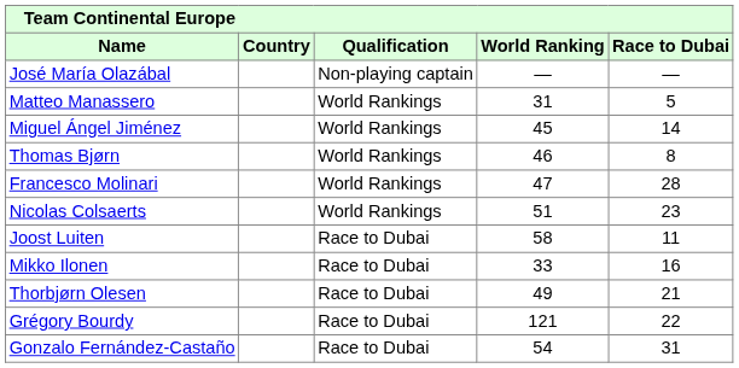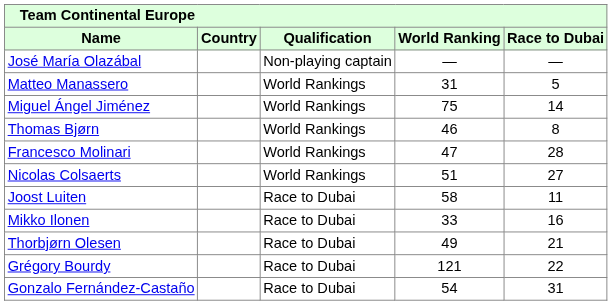 <table border="1" cellpadding="3" style="border-collapse: collapse;">
 <tr style="background:#dfd;">
 <td colspan=5>   <strong>Team Continental Europe</strong></td>
 </tr>
 <tr style="background:#dfd;">
 <th>Name</th>
 <th>Country</th>
 <th>Qualification</th>
 <th>World Ranking</th>
 <th>Race to Dubai</th>
 </tr>
 <tr>
 <td><a href='#'>José María Olazábal</a></td>
 <td></td>
 <td>Non-playing captain</td>
 <td style="text-align:center;">—</td>
 <td style="text-align:center;">—</td>
 </tr>
 <tr>
 <td><a href='#'>Matteo Manassero</a></td>
 <td></td>
 <td>World Rankings</td>
 <td style="text-align:center;">31</td>
 <td style="text-align:center;">5</td>
 </tr>
 <tr>
 <td><a href='#'>Miguel Ángel Jiménez</a></td>
 <td></td>
 <td>World Rankings</td>
-<td style="text-align:center;">45</td>
+<td style="text-align:center;">75</td>
 <td style="text-align:center;">14</td>
 </tr>
 <tr>
 <td><a href='#'>Thomas Bjørn</a></td>
 <td></td>
 <td>World Rankings</td>
 <td style="text-align:center;">46</td>
 <td style="text-align:center;">8</td>
 </tr>
 <tr>
 <td><a href='#'>Francesco Molinari</a></td>
 <td></td>
 <td>World Rankings</td>
 <td style="text-align:center;">47</td>
 <td style="text-align:center;">28</td>
 </tr>
 <tr>
 <td><a href='#'>Nicolas Colsaerts</a></td>
 <td></td>
 <td>World Rankings</td>
 <td style="text-align:center;">51</td>
-<td style="text-align:center;">23</td>
+<td style="text-align:center;">27</td>
 </tr>
 <tr>
 <td><a href='#'>Joost Luiten</a></td>
 <td></td>
 <td>Race to Dubai</td>
 <td style="text-align:center;">58</td>
 <td style="text-align:center;">11</td>
 </tr>
 <tr>
 <td><a href='#'>Mikko Ilonen</a></td>
 <td></td>
 <td>Race to Dubai</td>
 <td style="text-align:center;">33</td>
 <td style="text-align:center;">16</td>
 </tr>
 <tr>
 <td><a href='#'>Thorbjørn Olesen</a></td>
 <td></td>
 <td>Race to Dubai</td>
 <td style="text-align:center;">49</td>
 <td style="text-align:center;">21</td>
 </tr>
 <tr>
 <td><a href='#'>Grégory Bourdy</a></td>
 <td></td>
 <td>Race to Dubai</td>
 <td style="text-align:center;">121</td>
 <td style="text-align:center;">22</td>
 </tr>
 <tr>
 <td><a href='#'>Gonzalo Fernández-Castaño</a></td>
 <td></td>
 <td>Race to Dubai</td>
 <td style="text-align:center;">54</td>
 <td style="text-align:center;">31</td>
 </tr>
 </table>
